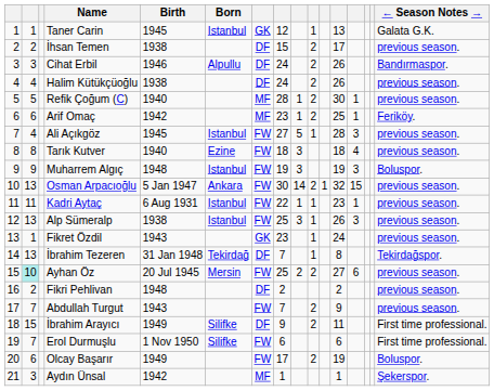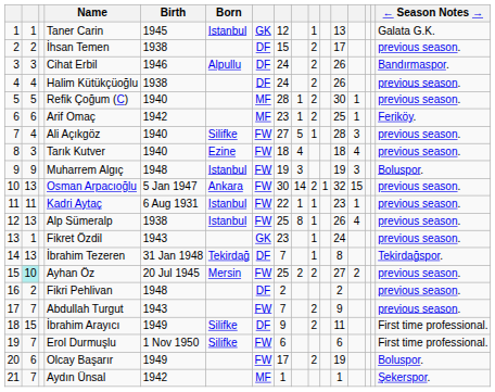 <table class="wikitable sortable">
 <tr>
 <th></th>
 <th></th>
 <th></th>
 <th>Name</th>
 <th>Birth</th>
 <th>Born</th>
 <th></th>
 <th></th>
 <th></th>
 <th></th>
 <th></th>
 <th></th>
 <th></th>
 <th></th>
 <th></th>
 <th><a href='#'>←</a> Season Notes <a href='#'>→</a></th>
 </tr>
 <tr>
 <td align="right">1</td>
 <td align="right">1</td>
 <td></td>
 <td>Taner Carin</td>
 <td>1945</td>
 <td><a href='#'>Istanbul</a></td>
 <td align="center"><a href='#'>GK</a></td>
 <td align="center">12</td>
 <td></td>
 <td align="center">1</td>
 <td></td>
 <td align="center">13</td>
 <td></td>
 <td></td>
 <td></td>
 <td> Galata G.K.</td>
 </tr>
 <tr>
 <td align="right">2</td>
 <td align="right">2</td>
 <td></td>
 <td>İhsan Temen</td>
 <td>1938</td>
 <td></td>
 <td align="center"><a href='#'>DF</a></td>
 <td align="center">15</td>
 <td></td>
 <td align="center">2</td>
 <td></td>
 <td align="center">17</td>
 <td></td>
 <td></td>
 <td></td>
 <td> <a href='#'>previous season</a>.</td>
 </tr>
 <tr>
 <td align="right">3</td>
 <td align="right">3</td>
 <td></td>
 <td>Cihat Erbil</td>
 <td>1946</td>
 <td><a href='#'>Alpullu</a></td>
 <td align="center"><a href='#'>DF</a></td>
 <td align="center">24</td>
 <td></td>
 <td align="center">2</td>
 <td></td>
 <td align="center">26</td>
 <td></td>
 <td></td>
 <td></td>
 <td> <a href='#'>Bandırmaspor</a>.</td>
 </tr>
 <tr>
 <td align="right">4</td>
 <td align="right">4</td>
 <td></td>
 <td>Halim Kütükçüoğlu</td>
 <td>1938</td>
 <td></td>
 <td align="center"><a href='#'>DF</a></td>
 <td align="center">24</td>
 <td></td>
 <td align="center">2</td>
 <td></td>
 <td align="center">26</td>
 <td></td>
 <td></td>
 <td></td>
 <td> <a href='#'>previous season</a>.</td>
 </tr>
 <tr>
 <td align="right">5</td>
 <td align="right">5</td>
 <td></td>
 <td>Refik Çoğum (<a href='#'>C</a>)</td>
 <td>1940</td>
 <td></td>
 <td align="center"><a href='#'>MF</a></td>
 <td align="center">28</td>
 <td align="center">1</td>
 <td align="center">2</td>
 <td></td>
 <td align="center">30</td>
 <td align="center">1</td>
 <td></td>
 <td></td>
 <td> <a href='#'>previous season</a>.</td>
 </tr>
 <tr>
 <td align="right">6</td>
 <td align="right">6</td>
 <td></td>
 <td>Arif Omaç</td>
 <td>1942</td>
 <td></td>
 <td align="center"><a href='#'>MF</a></td>
 <td align="center">23</td>
 <td align="center">1</td>
 <td align="center">2</td>
 <td></td>
 <td align="center">25</td>
 <td align="center">1</td>
 <td></td>
 <td></td>
 <td> <a href='#'>Feriköy</a>.</td>
 </tr>
 <tr>
 <td align="right">7</td>
 <td align="right">4</td>
 <td></td>
 <td>Ali Açıkgöz</td>
-<td>1945</td>
-<td><a href='#'>Istanbul</a></td>
+<td>1940</td>
+<td><a href='#'>Silifke</a></td>
 <td align="center"><a href='#'>FW</a></td>
 <td align="center">27</td>
 <td align="center">5</td>
 <td align="center">1</td>
 <td></td>
 <td align="center">28</td>
 <td align="center">3</td>
 <td></td>
 <td></td>
 <td> <a href='#'>previous season</a>.</td>
 </tr>
 <tr>
 <td align="right">8</td>
-<td align="right">8</td>
+<td align="right">3</td>
 <td></td>
 <td>Tarık Kutver</td>
 <td>1940</td>
 <td><a href='#'>Ezine</a></td>
 <td align="center"><a href='#'>FW</a></td>
 <td align="center">18</td>
-<td align="center">3</td>
+<td align="center">4</td>
 <td></td>
 <td></td>
 <td align="center">18</td>
 <td align="center">4</td>
 <td></td>
 <td></td>
 <td> <a href='#'>previous season</a>.</td>
 </tr>
 <tr>
 <td align="right">9</td>
 <td align="right">9</td>
 <td></td>
 <td>Muharrem Algıç</td>
 <td>1948</td>
 <td><a href='#'>Istanbul</a></td>
 <td align="center"><a href='#'>FW</a></td>
 <td align="center">19</td>
 <td align="center">3</td>
 <td></td>
 <td></td>
 <td align="center">19</td>
 <td align="center">3</td>
 <td></td>
 <td></td>
 <td> <a href='#'>Boluspor</a>.</td>
 </tr>
 <tr>
 <td align="right">10</td>
 <td align="right">13</td>
 <td></td>
 <td><a href='#'>Osman Arpacıoğlu</a></td>
 <td>5 Jan 1947</td>
 <td><a href='#'>Ankara</a></td>
 <td align="center"><a href='#'>FW</a></td>
 <td align="center">30</td>
 <td align="center">14</td>
 <td align="center">2</td>
 <td align="center">1</td>
 <td align="center">32</td>
 <td align="center">15</td>
 <td></td>
 <td></td>
 <td> <a href='#'>previous season</a>.</td>
 </tr>
 <tr>
 <td align="right">11</td>
 <td align="right">11</td>
 <td></td>
 <td><a href='#'>Kadri Aytaç</a></td>
 <td>6 Aug 1931</td>
 <td><a href='#'>Istanbul</a></td>
 <td align="center"><a href='#'>FW</a></td>
 <td align="center">22</td>
 <td align="center">1</td>
 <td align="center">1</td>
 <td></td>
 <td align="center">23</td>
 <td align="center">1</td>
 <td></td>
 <td></td>
 <td> <a href='#'>previous season</a>.</td>
 </tr>
 <tr>
 <td align="right">12</td>
 <td align="right">13</td>
 <td></td>
 <td>Alp Sümeralp</td>
 <td>1938</td>
 <td><a href='#'>Istanbul</a></td>
 <td align="center"><a href='#'>FW</a></td>
 <td align="center">25</td>
-<td align="center">3</td>
+<td align="center">8</td>
 <td align="center">1</td>
 <td></td>
 <td align="center">26</td>
-<td align="center">3</td>
+<td align="center">4</td>
 <td></td>
 <td></td>
 <td> <a href='#'>previous season</a>.</td>
 </tr>
 <tr>
 <td align="right">13</td>
 <td align="right">1</td>
 <td></td>
 <td>Fikret Özdil</td>
 <td>1943</td>
 <td></td>
 <td align="center"><a href='#'>GK</a></td>
 <td align="center">23</td>
 <td></td>
 <td align="center">1</td>
 <td></td>
 <td align="center">24</td>
 <td></td>
 <td></td>
 <td></td>
 <td> <a href='#'>previous season</a>.</td>
 </tr>
 <tr>
 <td align="right">14</td>
 <td align="right">13</td>
 <td></td>
 <td>İbrahim Tezeren</td>
 <td>31 Jan 1948</td>
 <td><a href='#'>Tekirdağ</a></td>
 <td align="center"><a href='#'>DF</a></td>
 <td align="center">7</td>
 <td></td>
 <td align="center">1</td>
 <td></td>
 <td align="center">8</td>
 <td></td>
 <td></td>
 <td></td>
 <td> <a href='#'>Tekirdağspor</a>.</td>
 </tr>
 <tr>
 <td align="right">15</td>
 <td align="right" style="background: paleturquoise;">10</td>
 <td></td>
 <td>Ayhan Öz</td>
 <td>20 Jul 1945</td>
 <td><a href='#'>Mersin</a></td>
 <td align="center"><a href='#'>FW</a></td>
 <td align="center">25</td>
 <td align="center">2</td>
 <td align="center">2</td>
 <td></td>
 <td align="center">27</td>
-<td align="center">6</td>
+<td align="center">2</td>
 <td></td>
 <td></td>
 <td> <a href='#'>previous season</a>.</td>
 </tr>
 <tr>
 <td align="right">16</td>
 <td align="right">2</td>
 <td></td>
 <td>Fikri Pehlivan</td>
 <td>1948</td>
 <td></td>
 <td align="center"><a href='#'>DF</a></td>
 <td align="center">2</td>
 <td></td>
 <td></td>
 <td></td>
 <td align="center">2</td>
 <td></td>
 <td></td>
 <td></td>
 <td> <a href='#'>previous season</a>.</td>
 </tr>
 <tr>
 <td align="right">17</td>
 <td align="right">7</td>
 <td></td>
 <td>Abdullah Turgut</td>
 <td>1943</td>
 <td></td>
 <td align="center"><a href='#'>FW</a></td>
 <td align="center">7</td>
 <td></td>
 <td align="center">2</td>
 <td></td>
 <td align="center">9</td>
 <td></td>
 <td></td>
 <td></td>
 <td> <a href='#'>previous season</a>.</td>
 </tr>
 <tr>
 <td align="right">18</td>
 <td align="right">15</td>
 <td></td>
 <td>İbrahim Arayıcı</td>
 <td>1949</td>
 <td><a href='#'>Silifke</a></td>
 <td align="center"><a href='#'>DF</a></td>
 <td align="center">9</td>
 <td></td>
 <td align="center">2</td>
 <td></td>
 <td align="center">11</td>
 <td></td>
 <td></td>
 <td></td>
 <td>First time professional.</td>
 </tr>
 <tr>
 <td align="right">19</td>
 <td align="right">7</td>
 <td></td>
 <td>Erol Durmuşlu</td>
 <td>1 Nov 1950</td>
 <td><a href='#'>Silifke</a></td>
 <td align="center"><a href='#'>FW</a></td>
 <td align="center">6</td>
 <td></td>
 <td></td>
 <td></td>
 <td align="center">6</td>
 <td></td>
 <td></td>
 <td></td>
 <td>First time professional.</td>
 </tr>
 <tr>
 <td align="right">20</td>
 <td align="right">6</td>
 <td></td>
 <td>Olcay Başarır</td>
 <td>1949</td>
 <td></td>
 <td align="center"><a href='#'>FW</a></td>
 <td align="center">17</td>
 <td></td>
 <td align="center">2</td>
 <td></td>
 <td align="center">19</td>
 <td></td>
 <td></td>
 <td></td>
 <td> <a href='#'>Boluspor</a>.</td>
 </tr>
 <tr>
 <td align="right">21</td>
-<td align="right">3</td>
+<td align="right">7</td>
 <td></td>
 <td>Aydın Ünsal</td>
 <td>1942</td>
 <td></td>
 <td align="center"><a href='#'>MF</a></td>
 <td align="center">1</td>
 <td></td>
 <td></td>
 <td></td>
 <td align="center">1</td>
 <td></td>
 <td></td>
 <td></td>
 <td> <a href='#'>Şekerspor</a>.</td>
 </tr>
 </table>
